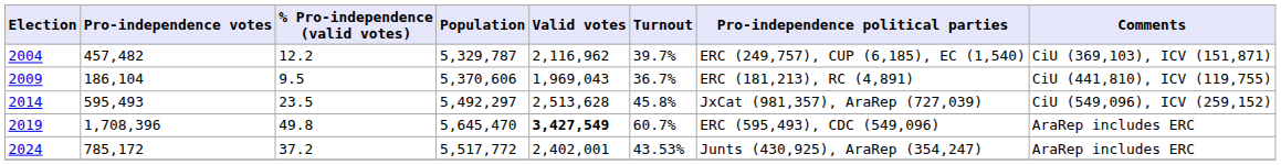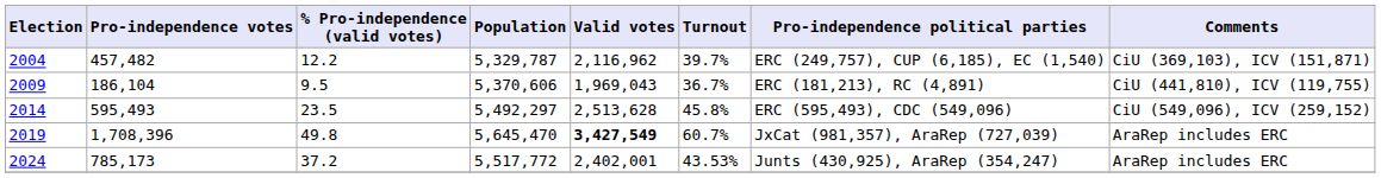 <table border="0" style="background:#ffffff" align="top" class="wikitable" style="text-align:center">
 <tr>
 <th style="background:Lavender; color:Black">Election</th>
 <th style="background:Lavender; color:Black">Pro-independence votes</th>
 <th style="background:Lavender; color:Black">% Pro-independence<br>(valid votes)</th>
 <th style="background:Lavender; color:Black">Population</th>
 <th style="background:Lavender; color:Black">Valid votes</th>
 <th style="background:Lavender; color:Black">Turnout</th>
 <th style="background:Lavender; color:Black">Pro-independence political parties</th>
 <th style="background:Lavender; color:Black">Comments</th>
 </tr>
 <tr>
 <td><a href='#'>2004</a></td>
 <td>457,482</td>
 <td>12.2</td>
 <td>5,329,787</td>
 <td>2,116,962</td>
 <td>39.7%</td>
 <td>ERC (249,757), CUP (6,185), EC (1,540)</td>
 <td>CiU (369,103), ICV (151,871)</td>
 </tr>
 <tr>
 <td><a href='#'>2009</a></td>
 <td>186,104</td>
 <td>9.5</td>
 <td>5,370,606</td>
 <td>1,969,043</td>
 <td>36.7%</td>
 <td>ERC (181,213), RC (4,891)</td>
 <td>CiU (441,810), ICV (119,755)</td>
 </tr>
 <tr>
 <td><a href='#'>2014</a></td>
 <td>595,493</td>
 <td>23.5</td>
 <td>5,492,297</td>
 <td>2,513,628</td>
 <td>45.8%</td>
-<td>JxCat (981,357), AraRep (727,039)</td>
+<td>ERC (595,493), CDC (549,096)</td>
 <td>CiU (549,096), ICV (259,152)</td>
 </tr>
 <tr>
 <td><a href='#'>2019</a></td>
 <td>1,708,396</td>
 <td>49.8</td>
 <td>5,645,470</td>
 <td><strong>3,427,549</strong></td>
 <td>60.7%</td>
-<td>ERC (595,493), CDC (549,096)</td>
+<td>JxCat (981,357), AraRep (727,039)</td>
 <td>AraRep includes ERC</td>
 </tr>
 <tr>
 <td><a href='#'>2024</a></td>
-<td>785,172</td>
+<td>785,173</td>
 <td>37.2</td>
 <td>5,517,772</td>
 <td>2,402,001</td>
 <td>43.53%</td>
 <td>Junts (430,925), AraRep (354,247)</td>
 <td>AraRep includes ERC</td>
 </tr>
 <tr>
 </tr>
 </table>
